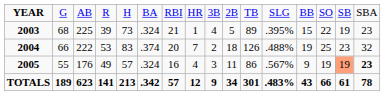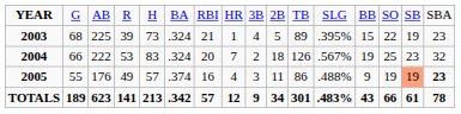 <table class="sortable wikitable">
 <tr align=center>
 <td><strong>YEAR</strong></td>
 <td><a href='#'>G</a></td>
 <td><a href='#'>AB</a></td>
 <td><a href='#'>R</a></td>
 <td><a href='#'>H</a></td>
 <td><a href='#'>BA</a></td>
 <td><a href='#'>RBI</a></td>
 <td><a href='#'>HR</a></td>
 <td><a href='#'>3B</a></td>
 <td><a href='#'>2B</a></td>
 <td><a href='#'>TB</a></td>
 <td><a href='#'>SLG</a></td>
 <td><a href='#'>BB</a></td>
 <td><a href='#'>SO</a></td>
 <td><a href='#'>SB</a></td>
 <td>SBA</td>
 </tr>
 <tr align=center>
 <td><strong>2003</strong></td>
 <td>68</td>
 <td>225</td>
 <td>39</td>
 <td>73</td>
 <td>.324</td>
 <td>21</td>
 <td>1</td>
 <td>4</td>
 <td>5</td>
 <td>89</td>
 <td>.395%</td>
 <td>15</td>
 <td>22</td>
 <td>19</td>
 <td>23</td>
 </tr>
 <tr align=center>
 <td><strong>2004</strong></td>
 <td>66</td>
 <td>222</td>
 <td>53</td>
 <td>83</td>
-<td>.374</td>
+<td>.324</td>
 <td>20</td>
 <td>7</td>
 <td>2</td>
 <td>18</td>
 <td>126</td>
-<td>.488%</td>
+<td>.567%</td>
 <td>19</td>
 <td>25</td>
 <td>23</td>
 <td>32</td>
 </tr>
 <tr align=center>
 <td><strong>2005</strong></td>
 <td>55</td>
 <td>176</td>
 <td>49</td>
 <td>57</td>
-<td>.324</td>
+<td>.374</td>
 <td>16</td>
 <td>4</td>
 <td>3</td>
 <td>11</td>
 <td>86</td>
-<td>.567%</td>
+<td>.488%</td>
 <td>9</td>
 <td>19</td>
 <td style="background: lightsalmon;">19</td>
 <td><strong>23</strong></td>
 </tr>
 <tr align=center>
 <td><strong>TOTALS</strong></td>
 <td><strong>189</strong></td>
 <td><strong>623</strong></td>
 <td><strong>141</strong></td>
 <td><strong>213</strong></td>
 <td><strong>.342</strong></td>
 <td><strong>57</strong></td>
 <td><strong>12</strong></td>
 <td><strong>9</strong></td>
 <td><strong>34</strong></td>
 <td><strong>301</strong></td>
 <td><strong>.483%</strong></td>
 <td><strong>43</strong></td>
 <td><strong>66</strong></td>
 <td><strong>61</strong></td>
 <td><strong>78</strong></td>
 </tr>
 </table>
